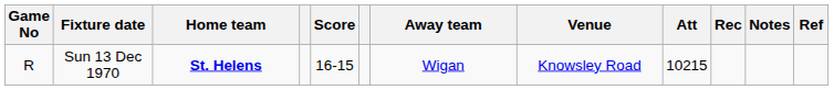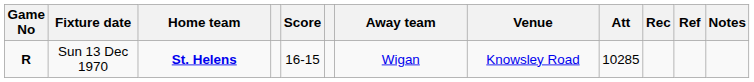 <table class="wikitable" style="text-align:center;">
 <tr>
 <th width=20 abbr="No">Game No</th>
 <th width=100 abbr="Date">Fixture date</th>
 <th width=150 abbr="Home team">Home team</th>
 <th width=5 abbr="space"></th>
 <th width=20 abbr="Score">Score</th>
 <th width=5 abbr="space"></th>
 <th width=150 abbr="Away team">Away team</th>
 <th width=150 abbr="Venue">Venue</th>
 <th width=30 abbr="Att">Att</th>
 <th width=30 abbr="Rec">Rec</th>
+<th width=30 abbr="Ref">Ref</th>
 <th width=20 abbr="Notes">Notes</th>
-<th width=30 abbr="Ref">Ref</th>
 </tr>
 <tr>
-<td>R</td>
+<td><strong>R</strong></td>
 <td>Sun 13 Dec 1970</td>
 <td><strong><a href='#'>St. Helens</a></strong></td>
 <td></td>
 <td>16-15</td>
 <td></td>
 <td><a href='#'>Wigan</a></td>
 <td><a href='#'>Knowsley Road</a></td>
-<td>10215</td>
+<td>10285</td>
 <td></td>
 <td></td>
 <td></td>
 </tr>
 </table>
